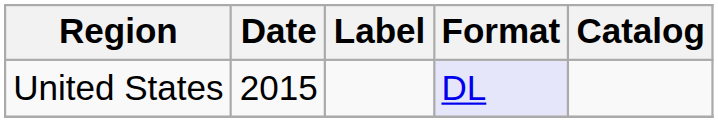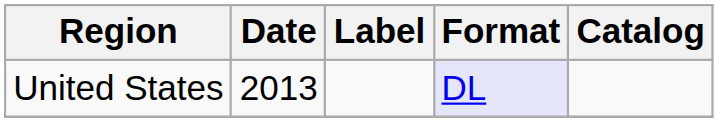 <table class="wikitable">
 <tr>
 <th>Region</th>
 <th>Date</th>
 <th>Label</th>
 <th>Format</th>
 <th>Catalog</th>
 </tr>
 <tr>
 <td>United States</td>
-<td>2015</td>
+<td>2013</td>
 <td></td>
 <td style="background: lavender;"><a href='#'>DL</a></td>
 <td></td>
 </tr>
 <tr>
 </tr>
 </table>
